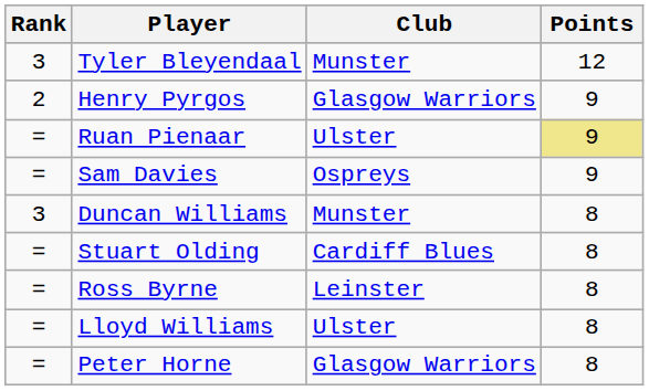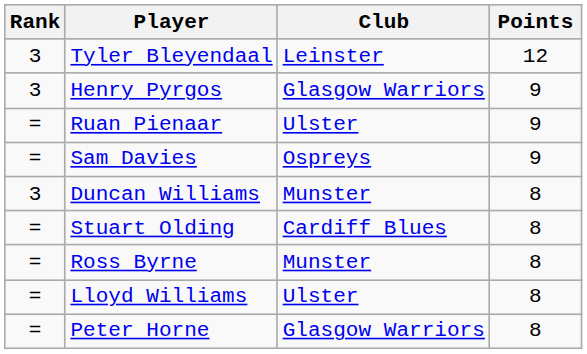 <table class="wikitable" style="text-align:center">
 <tr>
 <th>Rank</th>
 <th>Player</th>
 <th>Club</th>
 <th style="width:50px;">Points</th>
 </tr>
 <tr>
 <td>3</td>
 <td align=left> <a href='#'>Tyler Bleyendaal</a></td>
-<td align=left> <a href='#'>Munster</a></td>
+<td align=left> <a href='#'>Leinster</a></td>
 <td>12</td>
 </tr>
 <tr>
-<td>2</td>
+<td>3</td>
 <td align=left> <a href='#'>Henry Pyrgos</a></td>
 <td align=left> <a href='#'>Glasgow Warriors</a></td>
 <td>9</td>
 </tr>
 <tr>
 <td>=</td>
 <td align=left> <a href='#'>Ruan Pienaar</a></td>
 <td align=left> <a href='#'>Ulster</a></td>
-<td style="background: khaki;">9</td>
+<td>9</td>
 </tr>
 <tr>
 <td>=</td>
 <td align=left> <a href='#'>Sam Davies</a></td>
 <td align=left> <a href='#'>Ospreys</a></td>
 <td>9</td>
 </tr>
 <tr>
 <td>3</td>
 <td align=left> <a href='#'>Duncan Williams</a></td>
 <td align=left> <a href='#'>Munster</a></td>
 <td>8</td>
 </tr>
 <tr>
 <td>=</td>
 <td align=left> <a href='#'>Stuart Olding</a></td>
 <td align=left> <a href='#'>Cardiff Blues</a></td>
 <td>8</td>
 </tr>
 <tr>
 <td>=</td>
 <td align=left> <a href='#'>Ross Byrne</a></td>
-<td align=left> <a href='#'>Leinster</a></td>
+<td align=left> <a href='#'>Munster</a></td>
 <td>8</td>
 </tr>
 <tr>
 <td>=</td>
 <td align=left> <a href='#'>Lloyd Williams</a></td>
 <td align=left> <a href='#'>Ulster</a></td>
 <td>8</td>
 </tr>
 <tr>
 <td>=</td>
 <td align=left> <a href='#'>Peter Horne</a></td>
 <td align=left> <a href='#'>Glasgow Warriors</a></td>
 <td>8</td>
 </tr>
 </table>
